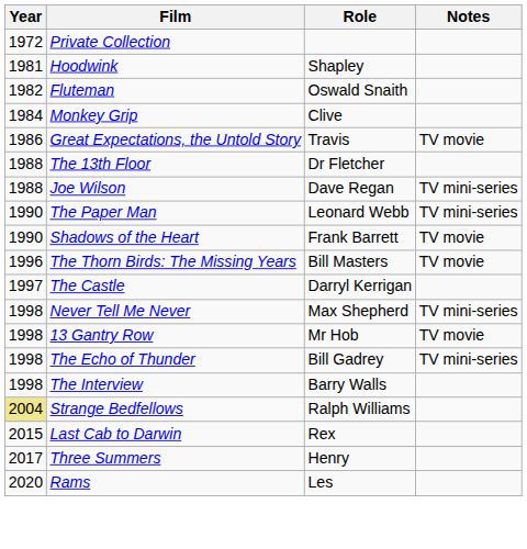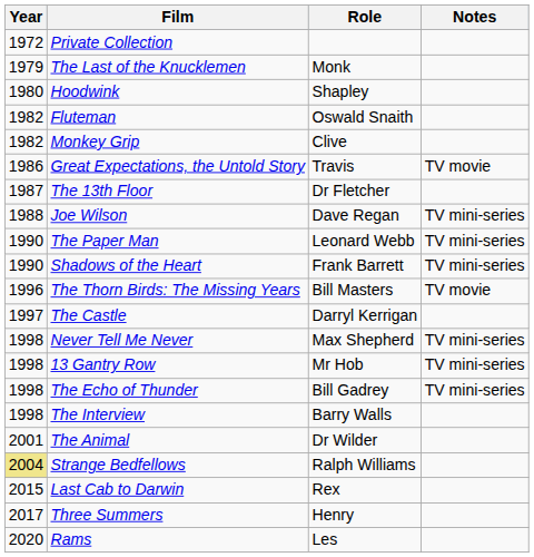 <table class="wikitable">
 <tr style="background:#b0c4de; text-align:center;">
 <th>Year</th>
 <th>Film</th>
 <th>Role</th>
 <th>Notes</th>
 </tr>
 <tr>
 <td>1972</td>
 <td><em><a href='#'>Private Collection</a></em></td>
 <td></td>
 <td></td>
 </tr>
 <tr>
-<td>1981</td>
+<td>1979</td>
+<td><em><a href='#'>The Last of the Knucklemen</a></em></td>
+<td>Monk</td>
+<td></td>
+</tr>
+<tr>
+<td>1980</td>
 <td><em><a href='#'>Hoodwink</a></em></td>
 <td>Shapley</td>
 <td></td>
 </tr>
 <tr>
 <td>1982</td>
 <td><em><a href='#'>Fluteman</a></em></td>
 <td>Oswald Snaith</td>
 <td></td>
 </tr>
 <tr>
-<td>1984</td>
+<td>1982</td>
 <td><em><a href='#'>Monkey Grip</a></em></td>
 <td>Clive</td>
 <td></td>
 </tr>
 <tr>
 <td>1986</td>
 <td><em><a href='#'>Great Expectations, the Untold Story</a></em></td>
 <td>Travis</td>
 <td>TV movie</td>
 </tr>
 <tr>
-<td>1988</td>
+<td>1987</td>
 <td><em><a href='#'>The 13th Floor</a></em></td>
 <td>Dr Fletcher</td>
 <td></td>
 </tr>
 <tr>
 <td>1988</td>
 <td><em><a href='#'>Joe Wilson</a></em></td>
 <td>Dave Regan</td>
 <td>TV mini-series</td>
 </tr>
 <tr>
 <td>1990</td>
 <td><em><a href='#'>The Paper Man</a></em></td>
 <td>Leonard Webb</td>
 <td>TV mini-series</td>
 </tr>
 <tr>
 <td>1990</td>
 <td><em><a href='#'>Shadows of the Heart</a></em></td>
 <td>Frank Barrett</td>
-<td>TV movie</td>
+<td>TV mini-series</td>
 </tr>
 <tr>
 <td>1996</td>
 <td><em><a href='#'>The Thorn Birds: The Missing Years</a></em></td>
 <td>Bill Masters</td>
 <td>TV movie</td>
 </tr>
 <tr>
 <td>1997</td>
 <td><em><a href='#'>The Castle</a></em></td>
 <td>Darryl Kerrigan</td>
 <td></td>
 </tr>
 <tr>
 <td>1998</td>
 <td><em><a href='#'>Never Tell Me Never</a></em></td>
 <td>Max Shepherd</td>
 <td>TV mini-series</td>
 </tr>
 <tr>
 <td>1998</td>
 <td><em><a href='#'>13 Gantry Row</a></em></td>
 <td>Mr Hob</td>
-<td>TV movie</td>
+<td>TV mini-series</td>
 </tr>
 <tr>
 <td>1998</td>
 <td><em><a href='#'>The Echo of Thunder</a></em></td>
 <td>Bill Gadrey</td>
 <td>TV mini-series</td>
 </tr>
 <tr>
 <td>1998</td>
 <td><em><a href='#'>The Interview</a></em></td>
 <td>Barry Walls</td>
+<td></td>
+</tr>
+<tr>
+<td>2001</td>
+<td><em><a href='#'>The Animal</a></em></td>
+<td>Dr Wilder</td>
 <td></td>
 </tr>
 <tr>
 <td style="background: khaki;">2004</td>
 <td><em><a href='#'>Strange Bedfellows</a></em></td>
 <td>Ralph Williams</td>
 <td></td>
 </tr>
 <tr>
 <td>2015</td>
 <td><em><a href='#'>Last Cab to Darwin</a></em></td>
 <td>Rex</td>
 <td></td>
 </tr>
 <tr>
 <td>2017</td>
 <td><em><a href='#'>Three Summers</a></em></td>
 <td>Henry</td>
 <td></td>
 </tr>
 <tr>
 <td>2020</td>
 <td><em><a href='#'>Rams</a></em></td>
 <td>Les</td>
 <td></td>
 </tr>
 </table>
